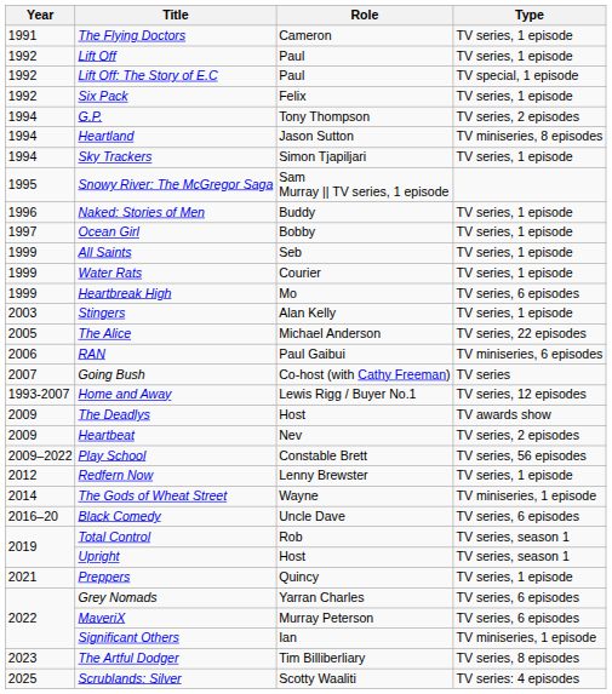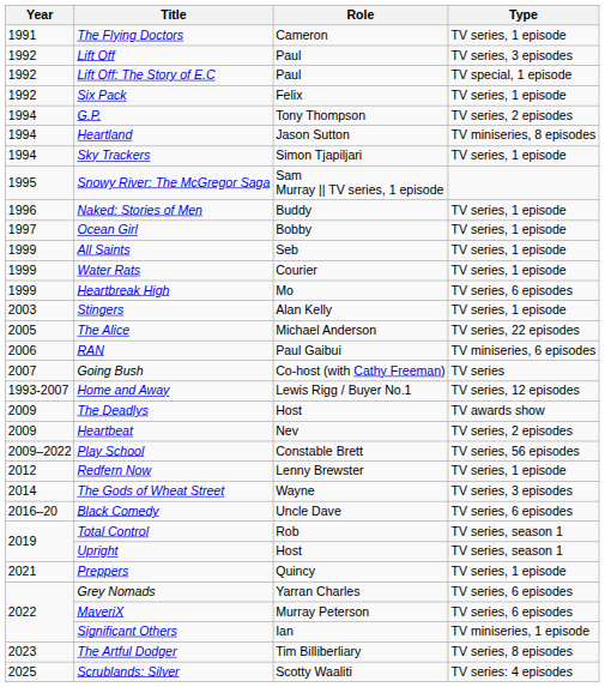 <table class="wikitable">
 <tr>
 <th>Year</th>
 <th>Title</th>
 <th>Role</th>
 <th>Type</th>
 </tr>
 <tr>
 <td>1991</td>
 <td><em><a href='#'>The Flying Doctors</a></em></td>
 <td>Cameron</td>
 <td>TV series, 1 episode</td>
 </tr>
 <tr>
 <td>1992</td>
 <td><em><a href='#'>Lift Off</a></em></td>
 <td>Paul</td>
-<td>TV series, 1 episode</td>
+<td>TV series, 3 episodes</td>
 </tr>
 <tr>
 <td>1992</td>
 <td><em><a href='#'>Lift Off: The Story of E.C</a></em></td>
 <td>Paul</td>
 <td>TV special, 1 episode</td>
 </tr>
 <tr>
 <td>1992</td>
 <td><em><a href='#'>Six Pack</a></em></td>
 <td>Felix</td>
 <td>TV series, 1 episode</td>
 </tr>
 <tr>
 <td>1994</td>
 <td><em><a href='#'>G.P.</a></em></td>
 <td>Tony Thompson</td>
 <td>TV series, 2 episodes</td>
 </tr>
 <tr>
 <td>1994</td>
 <td><em><a href='#'>Heartland</a></em></td>
 <td>Jason Sutton</td>
 <td>TV miniseries, 8 episodes</td>
 </tr>
 <tr>
 <td>1994</td>
 <td><em><a href='#'>Sky Trackers</a></em></td>
 <td>Simon Tjapiljari</td>
 <td>TV series, 1 episode</td>
 </tr>
 <tr>
 <td>1995</td>
 <td><em><a href='#'>Snowy River: The McGregor Saga</a></em></td>
 <td>Sam<br>Murray || TV series, 1 episode</td>
 </tr>
 <tr>
 <td>1996</td>
 <td><em><a href='#'>Naked: Stories of Men</a></em></td>
 <td>Buddy</td>
 <td>TV series, 1 episode</td>
 </tr>
 <tr>
 <td>1997</td>
 <td><em><a href='#'>Ocean Girl</a></em></td>
 <td>Bobby</td>
 <td>TV series, 1 episode</td>
 </tr>
 <tr>
 <td>1999</td>
 <td><em><a href='#'>All Saints</a></em></td>
 <td>Seb</td>
 <td>TV series, 1 episode</td>
 </tr>
 <tr>
 <td>1999</td>
 <td><em><a href='#'>Water Rats</a></em></td>
 <td>Courier</td>
 <td>TV series, 1 episode</td>
 </tr>
 <tr>
 <td>1999</td>
 <td><em><a href='#'>Heartbreak High</a></em></td>
 <td>Mo</td>
 <td>TV series, 6 episodes</td>
 </tr>
 <tr>
 <td>2003</td>
 <td><em><a href='#'>Stingers</a></em></td>
 <td>Alan Kelly</td>
 <td>TV series, 1 episode</td>
 </tr>
 <tr>
 <td>2005</td>
 <td><em><a href='#'>The Alice</a></em></td>
 <td>Michael Anderson</td>
 <td>TV series, 22 episodes</td>
 </tr>
 <tr>
 <td>2006</td>
 <td><em><a href='#'>RAN</a></em></td>
 <td>Paul Gaibui</td>
 <td>TV miniseries, 6 episodes</td>
 </tr>
 <tr>
 <td>2007</td>
 <td><em>Going Bush</em></td>
 <td>Co-host (with <a href='#'>Cathy Freeman</a>)</td>
 <td>TV series</td>
 </tr>
 <tr>
 <td>1993-2007</td>
 <td><em><a href='#'>Home and Away</a></em></td>
 <td>Lewis Rigg / Buyer No.1</td>
 <td>TV series, 12 episodes</td>
 </tr>
 <tr>
 <td>2009</td>
 <td><em><a href='#'>The Deadlys</a></em></td>
 <td>Host</td>
 <td>TV awards show</td>
 </tr>
 <tr>
 <td>2009</td>
 <td><em><a href='#'>Heartbeat</a></em></td>
 <td>Nev</td>
 <td>TV series, 2 episodes</td>
 </tr>
 <tr>
 <td>2009–2022</td>
 <td><em><a href='#'>Play School</a></em></td>
 <td>Constable Brett</td>
 <td>TV series, 56 episodes</td>
 </tr>
 <tr>
 <td>2012</td>
 <td><em><a href='#'>Redfern Now</a></em></td>
 <td>Lenny Brewster</td>
 <td>TV series, 1 episode</td>
 </tr>
 <tr>
 <td>2014</td>
 <td><em><a href='#'>The Gods of Wheat Street</a></em></td>
 <td>Wayne</td>
-<td>TV miniseries, 1 episode</td>
+<td>TV series, 3 episodes</td>
 </tr>
 <tr>
 <td>2016–20</td>
 <td><em><a href='#'>Black Comedy</a></em></td>
 <td>Uncle Dave</td>
 <td>TV series, 6 episodes</td>
 </tr>
 <tr>
 <td rowspan="2">2019</td>
 <td><em><a href='#'>Total Control</a></em></td>
 <td>Rob</td>
 <td>TV series, season 1</td>
 </tr>
 <tr>
 <td><em><a href='#'>Upright</a></em></td>
 <td>Host</td>
 <td>TV series, season 1</td>
 </tr>
 <tr>
 <td>2021</td>
 <td><em><a href='#'>Preppers</a></em></td>
 <td>Quincy</td>
 <td>TV series, 1 episode</td>
 </tr>
 <tr>
 <td rowspan="3">2022</td>
 <td><em>Grey Nomads</em></td>
 <td>Yarran Charles</td>
 <td>TV series, 6 episodes</td>
 </tr>
 <tr>
 <td><em><a href='#'>MaveriX</a></em></td>
 <td>Murray Peterson</td>
 <td>TV series, 6 episodes</td>
 </tr>
 <tr>
 <td><em><a href='#'>Significant Others</a></em></td>
 <td>Ian</td>
 <td>TV miniseries, 1 episode</td>
 </tr>
 <tr>
 <td>2023</td>
 <td><em><a href='#'>The Artful Dodger</a></em></td>
 <td>Tim Billiberliary</td>
 <td>TV series, 8 episodes</td>
 </tr>
 <tr>
 <td>2025</td>
 <td><a href='#'><em>Scrublands: Silver</em></a></td>
 <td>Scotty Waaliti</td>
 <td>TV series: 4 episodes</td>
 </tr>
 </table>
